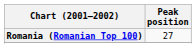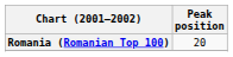 <table class="wikitable sortable plainrowheaders" style="text-align:center">
 <tr>
 <th>Chart (2001–2002)</th>
 <th>Peak<br>position</th>
 </tr>
 <tr>
 <th scope="row">Romania (<a href='#'>Romanian Top 100</a>)</th>
-<td>27</td>
+<td>20</td>
 </tr>
 <tr>
 </tr>
 <tr>
 </tr>
 </table>
